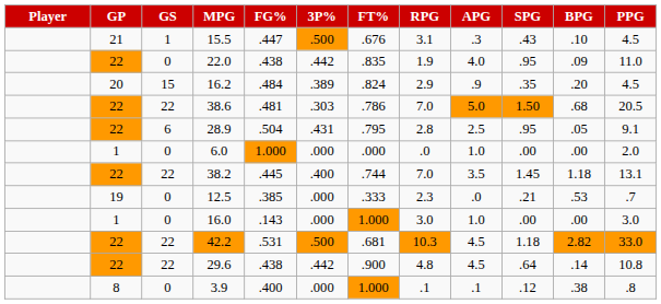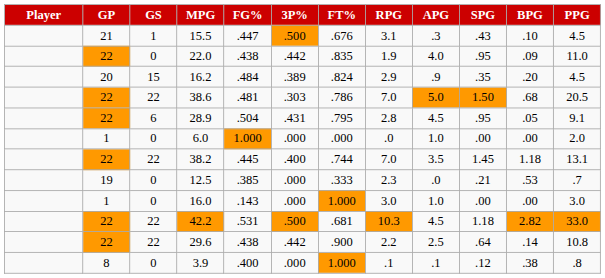 <table class="wikitable sortable" style="font-size:90%; text-align:center; white-space:nowrap;">
 <tr>
 <th style="background:#cc0000;color:white;" width="10%">Player</th>
 <th style="background:#cc0000;color:white;" width="6%">GP</th>
 <th style="background:#cc0000;color:white;" width="6%">GS</th>
 <th style="background:#cc0000;color:white;" width="6%">MPG</th>
 <th style="background:#cc0000;color:white;" width="6%">FG%</th>
 <th style="background:#cc0000;color:white;" width="6%">3P%</th>
 <th style="background:#cc0000;color:white;" width="6%">FT%</th>
 <th style="background:#cc0000;color:white;" width="6%">RPG</th>
 <th style="background:#cc0000;color:white;" width="6%">APG</th>
 <th style="background:#cc0000;color:white;" width="6%">SPG</th>
 <th style="background:#cc0000;color:white;" width="6%">BPG</th>
 <th style="background:#cc0000;color:white;" width="6%">PPG</th>
 </tr>
 <tr>
 <td></td>
 <td>21</td>
 <td>1</td>
 <td>15.5</td>
 <td>.447</td>
 <td style="background:#ff9900;color:black;">.500</td>
 <td>.676</td>
 <td>3.1</td>
 <td>.3</td>
 <td>.43</td>
 <td>.10</td>
 <td>4.5</td>
 </tr>
 <tr>
 <td></td>
 <td style="background:#ff9900;color:black;">22</td>
 <td>0</td>
 <td>22.0</td>
 <td>.438</td>
 <td>.442</td>
 <td>.835</td>
 <td>1.9</td>
 <td>4.0</td>
 <td>.95</td>
 <td>.09</td>
 <td>11.0</td>
 </tr>
 <tr>
 <td></td>
 <td>20</td>
 <td>15</td>
 <td>16.2</td>
 <td>.484</td>
 <td>.389</td>
 <td>.824</td>
 <td>2.9</td>
 <td>.9</td>
 <td>.35</td>
 <td>.20</td>
 <td>4.5</td>
 </tr>
 <tr>
 <td></td>
 <td style="background:#ff9900;color:black;">22</td>
 <td>22</td>
 <td>38.6</td>
 <td>.481</td>
 <td>.303</td>
 <td>.786</td>
 <td>7.0</td>
 <td style="background:#ff9900;color:black;">5.0</td>
 <td style="background:#ff9900;color:black;">1.50</td>
 <td>.68</td>
 <td>20.5</td>
 </tr>
 <tr>
 <td></td>
 <td style="background:#ff9900;color:black;">22</td>
 <td>6</td>
 <td>28.9</td>
 <td>.504</td>
 <td>.431</td>
 <td>.795</td>
 <td>2.8</td>
-<td>2.5</td>
+<td>4.5</td>
 <td>.95</td>
 <td>.05</td>
 <td>9.1</td>
 </tr>
 <tr>
 <td></td>
 <td>1</td>
 <td>0</td>
 <td>6.0</td>
 <td style="background:#ff9900;color:black;">1.000</td>
 <td>.000</td>
 <td>.000</td>
 <td>.0</td>
 <td>1.0</td>
 <td>.00</td>
 <td>.00</td>
 <td>2.0</td>
 </tr>
 <tr>
 <td></td>
 <td style="background:#ff9900;color:black;">22</td>
 <td>22</td>
 <td>38.2</td>
 <td>.445</td>
 <td>.400</td>
 <td>.744</td>
 <td>7.0</td>
 <td>3.5</td>
 <td>1.45</td>
 <td>1.18</td>
 <td>13.1</td>
 </tr>
 <tr>
 <td></td>
 <td>19</td>
 <td>0</td>
 <td>12.5</td>
 <td>.385</td>
 <td>.000</td>
 <td>.333</td>
 <td>2.3</td>
 <td>.0</td>
 <td>.21</td>
 <td>.53</td>
 <td>.7</td>
 </tr>
 <tr>
 <td></td>
 <td>1</td>
 <td>0</td>
 <td>16.0</td>
 <td>.143</td>
 <td>.000</td>
 <td style="background:#ff9900;color:black;">1.000</td>
 <td>3.0</td>
 <td>1.0</td>
 <td>.00</td>
 <td>.00</td>
 <td>3.0</td>
 </tr>
 <tr>
 <td></td>
 <td style="background:#ff9900;color:black;">22</td>
 <td>22</td>
 <td style="background:#ff9900;color:black;">42.2</td>
 <td>.531</td>
 <td style="background:#ff9900;color:black;">.500</td>
 <td>.681</td>
 <td style="background:#ff9900;color:black;">10.3</td>
 <td>4.5</td>
 <td>1.18</td>
 <td style="background:#ff9900;color:black;">2.82</td>
 <td style="background:#ff9900;color:black;">33.0</td>
 </tr>
 <tr>
 <td></td>
 <td style="background:#ff9900;color:black;">22</td>
 <td>22</td>
 <td>29.6</td>
 <td>.438</td>
 <td>.442</td>
 <td>.900</td>
-<td>4.8</td>
-<td>4.5</td>
+<td>2.2</td>
+<td>2.5</td>
 <td>.64</td>
 <td>.14</td>
 <td>10.8</td>
 </tr>
 <tr>
 <td></td>
 <td>8</td>
 <td>0</td>
 <td>3.9</td>
 <td>.400</td>
 <td>.000</td>
 <td style="background:#ff9900;color:black;">1.000</td>
 <td>.1</td>
 <td>.1</td>
 <td>.12</td>
 <td>.38</td>
 <td>.8</td>
 </tr>
 </table>
